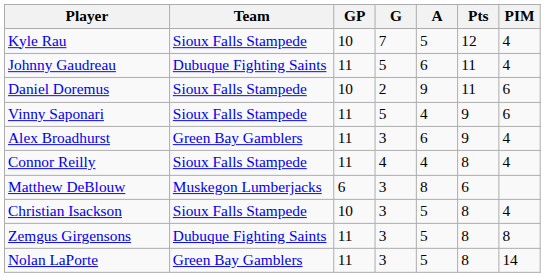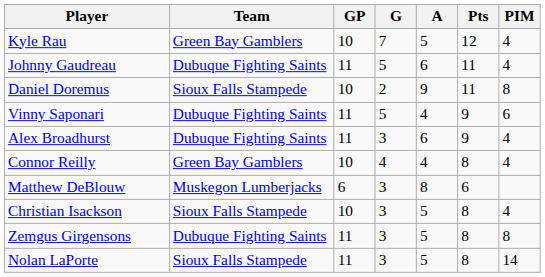 <table class="wikitable">
 <tr>
 <th bgcolor="#DDDDFF" width="30%">Player</th>
 <th bgcolor="#DDDDFF" width="30%">Team</th>
 <th bgcolor="#DDDDFF" width="7.5%">GP</th>
 <th bgcolor="#DDDDFF" width="7.5%">G</th>
 <th bgcolor="#DDDDFF" width="7.5%">A</th>
 <th bgcolor="#DDDDFF" width="7.5%">Pts</th>
 <th bgcolor="#DDDDFF" width="7.5%">PIM</th>
 </tr>
 <tr>
 <td><a href='#'>Kyle Rau</a></td>
-<td><a href='#'>Sioux Falls Stampede</a></td>
+<td><a href='#'>Green Bay Gamblers</a></td>
 <td>10</td>
 <td>7</td>
 <td>5</td>
 <td>12</td>
 <td>4</td>
 </tr>
 <tr>
 <td><a href='#'>Johnny Gaudreau</a></td>
 <td><a href='#'>Dubuque Fighting Saints</a></td>
 <td>11</td>
 <td>5</td>
 <td>6</td>
 <td>11</td>
 <td>4</td>
 </tr>
 <tr>
 <td><a href='#'>Daniel Doremus</a></td>
 <td><a href='#'>Sioux Falls Stampede</a></td>
 <td>10</td>
 <td>2</td>
 <td>9</td>
 <td>11</td>
-<td>6</td>
+<td>8</td>
 </tr>
 <tr>
 <td><a href='#'>Vinny Saponari</a></td>
-<td><a href='#'>Sioux Falls Stampede</a></td>
+<td><a href='#'>Dubuque Fighting Saints</a></td>
 <td>11</td>
 <td>5</td>
 <td>4</td>
 <td>9</td>
 <td>6</td>
 </tr>
 <tr>
 <td><a href='#'>Alex Broadhurst</a></td>
-<td><a href='#'>Green Bay Gamblers</a></td>
+<td><a href='#'>Dubuque Fighting Saints</a></td>
 <td>11</td>
 <td>3</td>
 <td>6</td>
 <td>9</td>
 <td>4</td>
 </tr>
 <tr>
 <td><a href='#'>Connor Reilly</a></td>
-<td><a href='#'>Sioux Falls Stampede</a></td>
-<td>11</td>
+<td><a href='#'>Green Bay Gamblers</a></td>
+<td>10</td>
 <td>4</td>
 <td>4</td>
 <td>8</td>
 <td>4</td>
 </tr>
 <tr>
 <td><a href='#'>Matthew DeBlouw</a></td>
 <td><a href='#'>Muskegon Lumberjacks</a></td>
 <td>6</td>
 <td>3</td>
 <td 5>8</td>
 <td>6</td>
 </tr>
 <tr>
 <td><a href='#'>Christian Isackson</a></td>
 <td><a href='#'>Sioux Falls Stampede</a></td>
 <td>10</td>
 <td>3</td>
 <td>5</td>
 <td>8</td>
 <td>4</td>
 </tr>
 <tr>
 <td><a href='#'>Zemgus Girgensons</a></td>
 <td><a href='#'>Dubuque Fighting Saints</a></td>
 <td>11</td>
 <td>3</td>
 <td>5</td>
 <td>8</td>
 <td>8</td>
 </tr>
 <tr>
 <td><a href='#'>Nolan LaPorte</a></td>
-<td><a href='#'>Green Bay Gamblers</a></td>
+<td><a href='#'>Sioux Falls Stampede</a></td>
 <td>11</td>
 <td>3</td>
 <td>5</td>
 <td>8</td>
 <td>14</td>
 </tr>
 </table>
